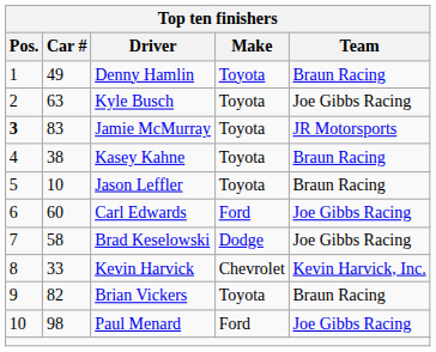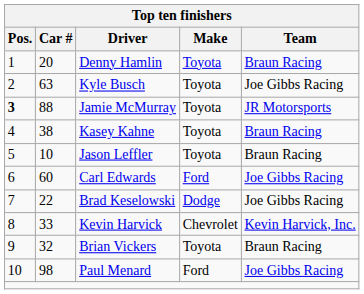 <table class="wikitable" style="font-size: 85%;">
 <tr>
 <th colspan=5 align=center>Top ten finishers</th>
 </tr>
 <tr>
 <th>Pos.</th>
 <th>Car #</th>
 <th>Driver</th>
 <th>Make</th>
 <th>Team</th>
 </tr>
 <tr>
 <td>1</td>
-<td>49</td>
+<td>20</td>
 <td><a href='#'>Denny Hamlin</a></td>
 <td><a href='#'>Toyota</a></td>
 <td><a href='#'>Braun Racing</a></td>
 </tr>
 <tr>
 <td>2</td>
 <td>63</td>
 <td><a href='#'>Kyle Busch</a></td>
 <td>Toyota</td>
 <td>Joe Gibbs Racing</td>
 </tr>
 <tr>
 <td><strong>3</strong></td>
-<td>83</td>
+<td>88</td>
 <td><a href='#'>Jamie McMurray</a></td>
 <td>Toyota</td>
 <td><a href='#'>JR Motorsports</a></td>
 </tr>
 <tr>
 <td>4</td>
 <td>38</td>
 <td><a href='#'>Kasey Kahne</a></td>
 <td>Toyota</td>
 <td><a href='#'>Braun Racing</a></td>
 </tr>
 <tr>
 <td>5</td>
 <td>10</td>
 <td><a href='#'>Jason Leffler</a></td>
 <td>Toyota</td>
 <td>Braun Racing</td>
 </tr>
 <tr>
 <td>6</td>
 <td>60</td>
 <td><a href='#'>Carl Edwards</a></td>
 <td><a href='#'>Ford</a></td>
 <td><a href='#'>Joe Gibbs Racing</a></td>
 </tr>
 <tr>
 <td>7</td>
-<td>58</td>
+<td>22</td>
 <td><a href='#'>Brad Keselowski</a></td>
 <td><a href='#'>Dodge</a></td>
 <td>Joe Gibbs Racing</td>
 </tr>
 <tr>
 <td>8</td>
 <td>33</td>
 <td><a href='#'>Kevin Harvick</a></td>
 <td>Chevrolet</td>
 <td><a href='#'>Kevin Harvick, Inc.</a></td>
 </tr>
 <tr>
 <td>9</td>
-<td>82</td>
+<td>32</td>
 <td><a href='#'>Brian Vickers</a></td>
 <td>Toyota</td>
 <td>Braun Racing</td>
 </tr>
 <tr>
 <td>10</td>
 <td>98</td>
 <td><a href='#'>Paul Menard</a></td>
 <td>Ford</td>
 <td><a href='#'>Joe Gibbs Racing</a></td>
 </tr>
 <tr>
 <td colspan=5 align=center></td>
 </tr>
 </table>
